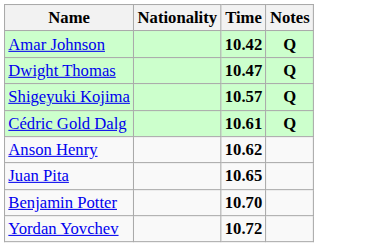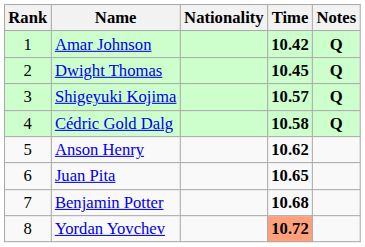 <table class="wikitable sortable" style="text-align:center">
 <tr>
+<th>Rank</th>
 <th>Name</th>
 <th>Nationality</th>
 <th>Time</th>
 <th>Notes</th>
 </tr>
 <tr bgcolor=ccffcc>
+<td>1</td>
 <td align=left><a href='#'>Amar Johnson</a></td>
 <td align=left></td>
 <td><strong>10.42</strong></td>
 <td><strong>Q</strong></td>
 </tr>
 <tr bgcolor=ccffcc>
+<td>2</td>
 <td align=left><a href='#'>Dwight Thomas</a></td>
 <td align=left></td>
-<td><strong>10.47</strong></td>
+<td><strong>10.45</strong></td>
 <td><strong>Q</strong></td>
 </tr>
 <tr bgcolor=ccffcc>
+<td>3</td>
 <td align=left><a href='#'>Shigeyuki Kojima</a></td>
 <td align=left></td>
 <td><strong>10.57</strong></td>
 <td><strong>Q</strong></td>
 </tr>
 <tr bgcolor=ccffcc>
+<td>4</td>
 <td align=left><a href='#'>Cédric Gold Dalg</a></td>
 <td align=left></td>
-<td><strong>10.61</strong></td>
+<td><strong>10.58</strong></td>
 <td><strong>Q</strong></td>
 </tr>
 <tr>
+<td>5</td>
 <td align=left><a href='#'>Anson Henry</a></td>
 <td align=left></td>
 <td><strong>10.62</strong></td>
 <td></td>
 </tr>
 <tr>
+<td>6</td>
 <td align=left><a href='#'>Juan Pita</a></td>
 <td align=left></td>
 <td><strong>10.65</strong></td>
 <td></td>
 </tr>
 <tr>
+<td>7</td>
 <td align=left><a href='#'>Benjamin Potter</a></td>
 <td align=left></td>
-<td><strong>10.70</strong></td>
+<td><strong>10.68</strong></td>
 <td></td>
 </tr>
 <tr>
+<td>8</td>
 <td align=left><a href='#'>Yordan Yovchev</a></td>
 <td align=left></td>
-<td><strong>10.72</strong></td>
+<td style="background: lightsalmon;"><strong>10.72</strong></td>
 <td></td>
 </tr>
 </table>
